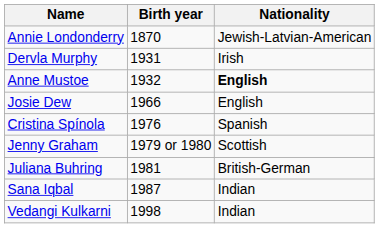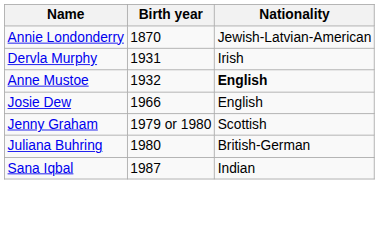 <table class="wikitable sortable">
 <tr>
 <th>Name</th>
 <th>Birth year</th>
 <th>Nationality</th>
 </tr>
 <tr>
 <td><a href='#'>Annie Londonderry</a></td>
 <td>1870</td>
 <td>Jewish-Latvian-American</td>
 </tr>
 <tr>
 <td><a href='#'>Dervla Murphy</a></td>
 <td>1931</td>
 <td>Irish</td>
 </tr>
 <tr>
 <td><a href='#'>Anne Mustoe</a></td>
 <td>1932</td>
 <td><strong>English</strong></td>
 </tr>
 <tr>
 <td><a href='#'>Josie Dew</a></td>
 <td>1966</td>
 <td>English</td>
 </tr>
 <tr>
-<td><a href='#'>Cristina Spínola</a></td>
-<td>1976</td>
-<td>Spanish</td>
-</tr>
-<tr>
 <td><a href='#'>Jenny Graham</a></td>
 <td>1979 or 1980</td>
 <td>Scottish</td>
 </tr>
 <tr>
 <td><a href='#'>Juliana Buhring</a></td>
-<td>1981</td>
+<td>1980</td>
 <td>British-German</td>
 </tr>
 <tr>
 <td><a href='#'>Sana Iqbal</a></td>
 <td>1987</td>
 <td>Indian</td>
 </tr>
-<tr>
-<td><a href='#'>Vedangi Kulkarni</a></td>
-<td>1998</td>
-<td>Indian</td>
-</tr>
 </table>
